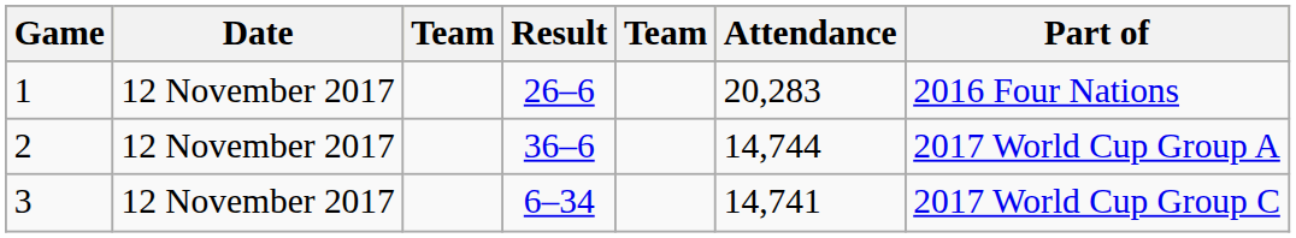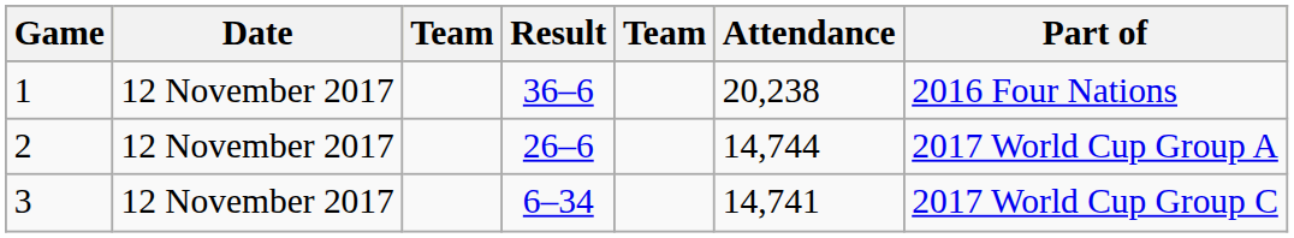 <table class="wikitable">
 <tr style="background:#BDB76B;">
 <th>Game</th>
 <th>Date</th>
 <th>Team</th>
 <th>Result</th>
 <th>Team</th>
 <th>Attendance</th>
 <th>Part of</th>
 </tr>
 <tr>
 <td>1</td>
 <td>12 November 2017</td>
 <td align=right></td>
-<td align=center><a href='#'>26–6</a></td>
+<td align=center><a href='#'>36–6</a></td>
 <td></td>
-<td>20,283</td>
+<td>20,238</td>
 <td><a href='#'>2016 Four Nations</a></td>
 </tr>
 <tr>
 <td>2</td>
 <td>12 November 2017</td>
 <td align=right></td>
-<td align=center><a href='#'>36–6</a></td>
+<td align=center><a href='#'>26–6</a></td>
 <td></td>
 <td>14,744</td>
 <td><a href='#'>2017 World Cup Group A</a></td>
 </tr>
 <tr>
 <td>3</td>
 <td>12 November 2017</td>
 <td align=right></td>
 <td align=center><a href='#'>6–34</a></td>
 <td></td>
 <td>14,741</td>
 <td><a href='#'>2017 World Cup Group C</a></td>
 </tr>
 </table>
